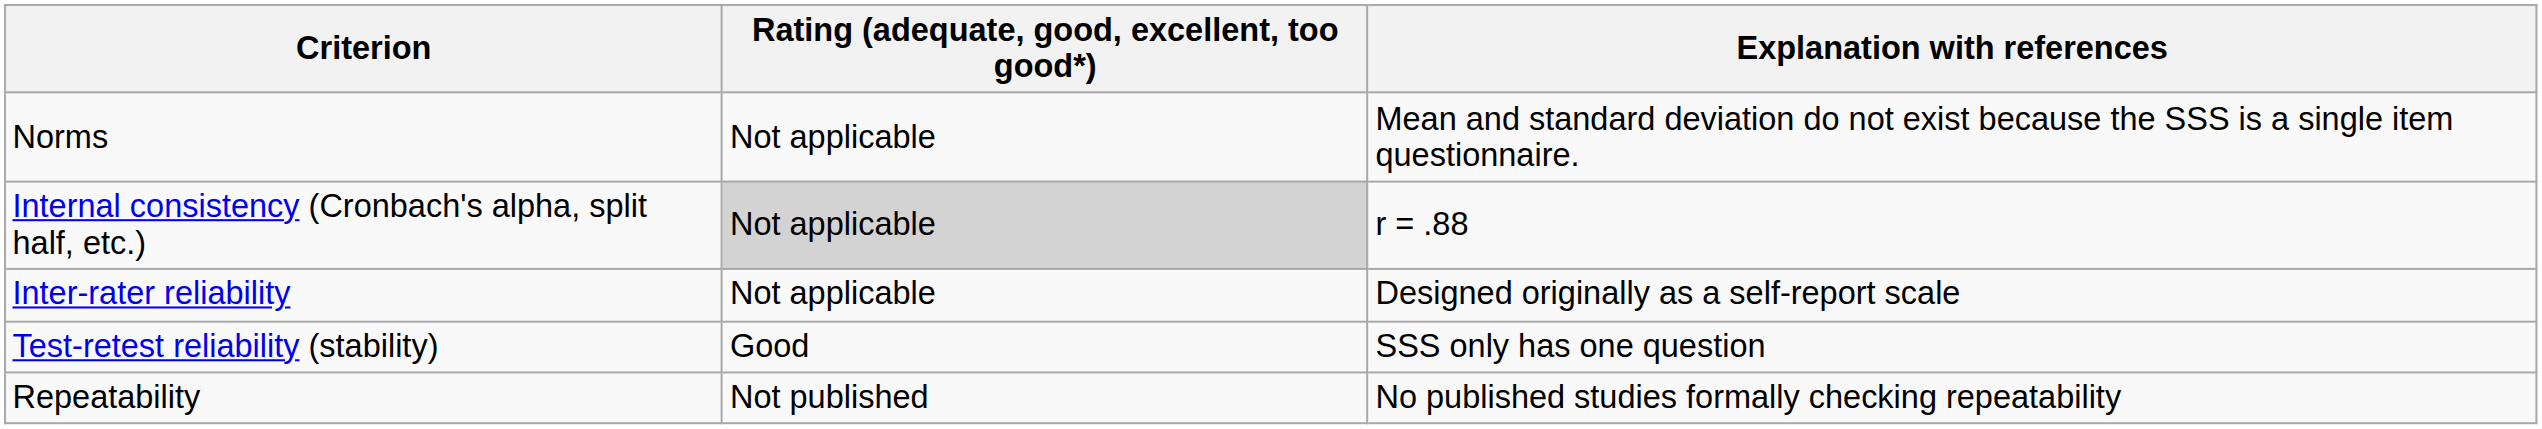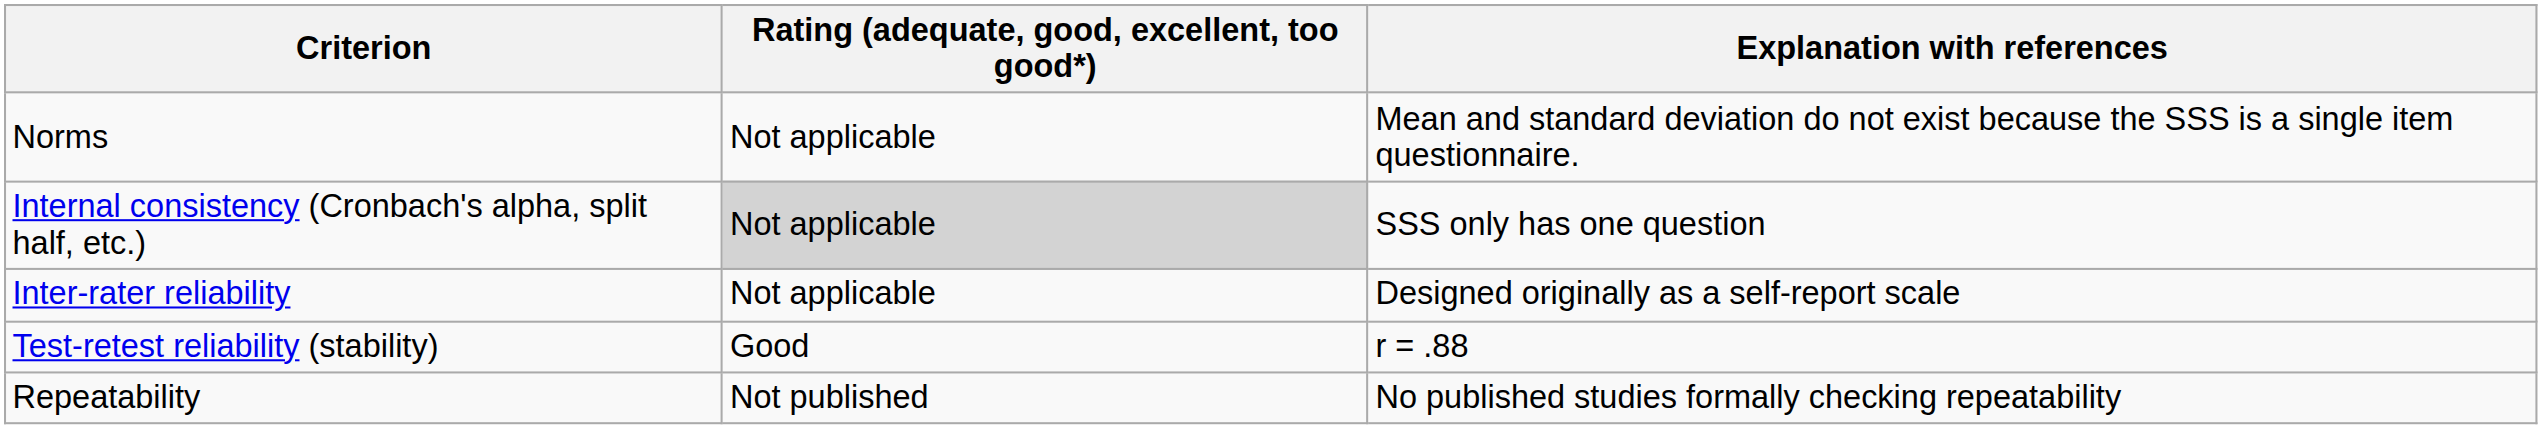 <table class="wikitable">
 <tr>
 <th>Criterion</th>
 <th>Rating (adequate, good, excellent, too good*)</th>
 <th>Explanation with references</th>
 </tr>
 <tr>
 <td>Norms</td>
 <td>Not applicable</td>
 <td>Mean and standard deviation do not exist because the SSS is a single item questionnaire.</td>
 </tr>
 <tr>
 <td><a href='#'>Internal consistency</a> (Cronbach's alpha, split half, etc.)</td>
 <td style="background: lightgrey;">Not applicable</td>
-<td>r = .88 </td>
+<td>SSS only has one question</td>
 </tr>
 <tr>
 <td><a href='#'>Inter-rater reliability</a></td>
 <td>Not applicable</td>
 <td>Designed originally as a self-report scale</td>
 </tr>
 <tr>
 <td><a href='#'>Test-retest reliability</a> (stability)</td>
 <td>Good</td>
-<td>SSS only has one question</td>
+<td>r = .88 </td>
 </tr>
 <tr>
 <td>Repeatability</td>
 <td>Not published</td>
 <td>No published studies formally checking repeatability</td>
 </tr>
 </table>
